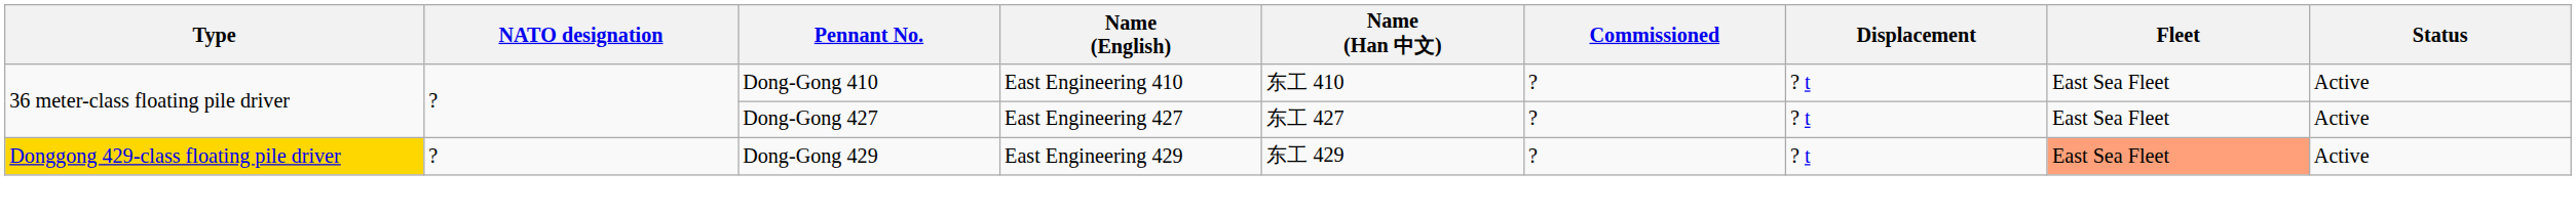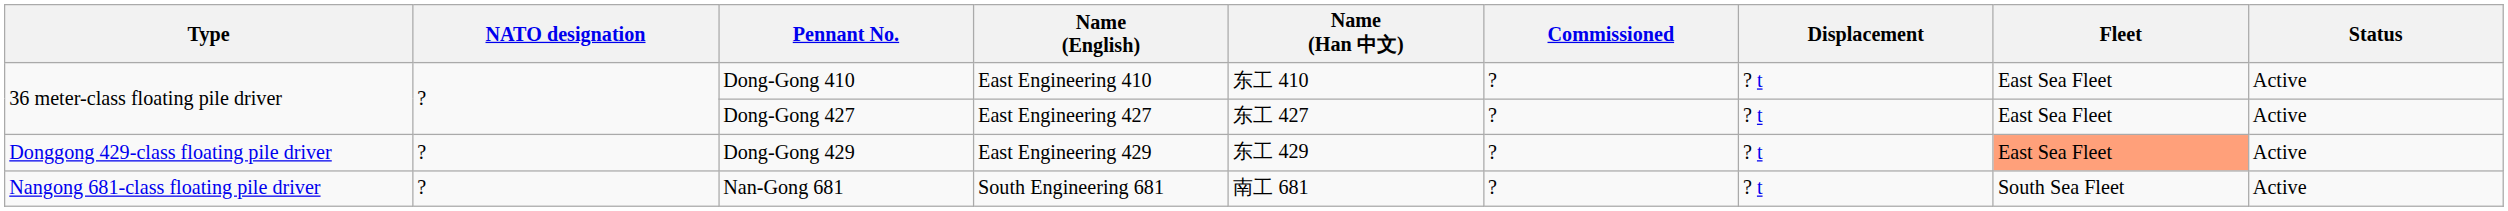 <table class="wikitable sortable"  style="margin:auto; width:100%;">
 <tr>
 <th style="text-align:center; width:16%;">Type</th>
 <th style="text-align:center; width:12%;"><a href='#'>NATO designation</a></th>
 <th style="text-align:center; width:10%;"><a href='#'>Pennant No.</a></th>
 <th style="text-align:center; width:10%;">Name<br>(English)</th>
 <th style="text-align:center; width:10%;">Name<br>(Han 中文)</th>
 <th style="text-align:center; width:10%;"><a href='#'>Commissioned</a></th>
 <th style="text-align:center; width:10%;">Displacement</th>
 <th style="text-align:center; width:10%;">Fleet</th>
 <th style="text-align:center; width:10%;">Status</th>
 </tr>
 <tr>
 <td rowspan="2">36 meter-class floating pile driver</td>
 <td rowspan="2">?</td>
 <td>Dong-Gong 410</td>
 <td>East Engineering 410</td>
 <td>东工 410</td>
 <td>?</td>
 <td>? <a href='#'>t</a></td>
 <td>East Sea Fleet</td>
 <td><span>Active</span></td>
 </tr>
 <tr>
 <td>Dong-Gong 427</td>
 <td>East Engineering  427</td>
 <td>东工 427</td>
 <td>?</td>
 <td>? <a href='#'>t</a></td>
 <td>East Sea Fleet</td>
 <td><span>Active</span></td>
 </tr>
 <tr>
-<td style="background: gold;"><a href='#'>Donggong 429-class floating pile driver</a></td>
+<td><a href='#'>Donggong 429-class floating pile driver</a></td>
 <td>?</td>
 <td>Dong-Gong 429</td>
 <td>East Engineering 429</td>
 <td>东工 429</td>
 <td>?</td>
 <td>? <a href='#'>t</a></td>
 <td style="background: lightsalmon;">East Sea Fleet</td>
 <td><span>Active</span></td>
 </tr>
+<tr>
+<td><a href='#'>Nangong 681-class floating pile driver</a></td>
+<td>?</td>
+<td>Nan-Gong 681</td>
+<td>South Engineering 681</td>
+<td>南工 681</td>
+<td>?</td>
+<td>? <a href='#'>t</a></td>
+<td>South Sea Fleet</td>
+<td><span>Active</span></td>
+</tr>
 </table>
